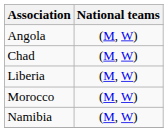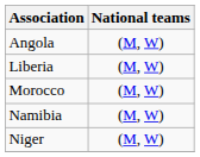 <table class="wikitable sortable" style="text-align:center;">
 <tr>
 <th>Association</th>
 <th>National teams</th>
 </tr>
 <tr>
 <td style="text-align:left;"> Angola</td>
-<td>(<a href='#'>M</a>, <a href='#'>W</a>)</td>
-</tr>
-<tr>
-<td style="text-align:left;"> Chad</td>
 <td>(<a href='#'>M</a>, <a href='#'>W</a>)</td>
 </tr>
 <tr>
 <td style="text-align:left;"> Liberia</td>
 <td>(<a href='#'>M</a>, <a href='#'>W</a>)</td>
 </tr>
 <tr>
 <td style="text-align:left;"> Morocco</td>
 <td>(<a href='#'>M</a>, <a href='#'>W</a>)</td>
 </tr>
 <tr>
 <td style="text-align:left;"> Namibia</td>
 <td>(<a href='#'>M</a>, <a href='#'>W</a>)</td>
 </tr>
 <tr>
+<td style="text-align:left;"> Niger</td>
+<td>(<a href='#'>M</a>, <a href='#'>W</a>)</td>
+</tr>
+<tr>
 </tr>
 </table>
